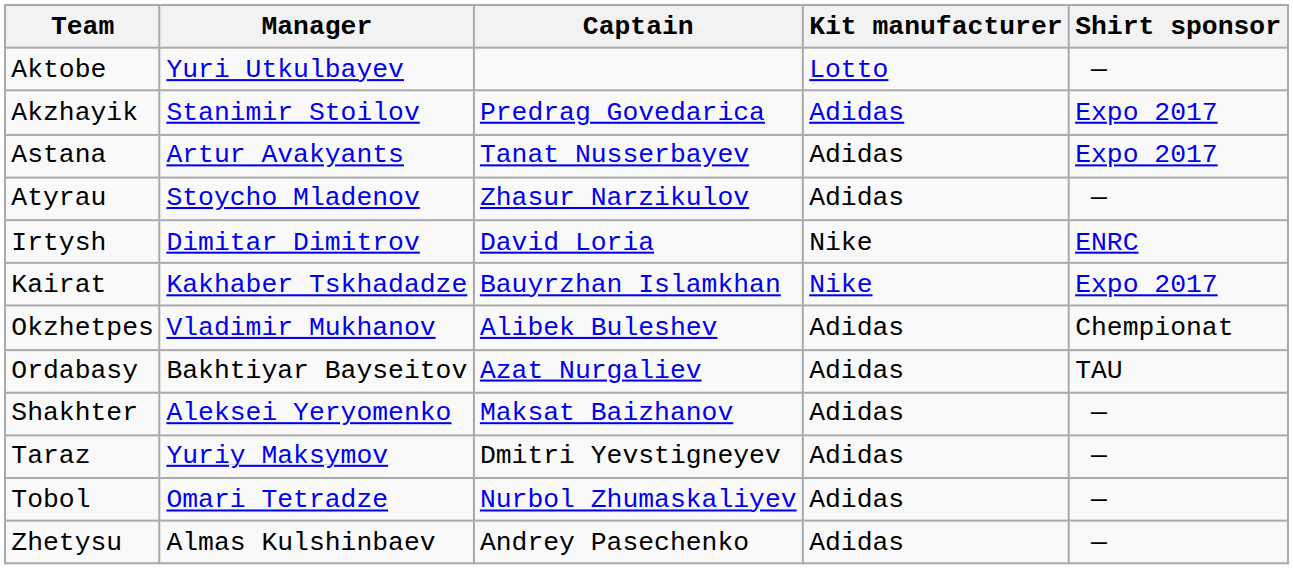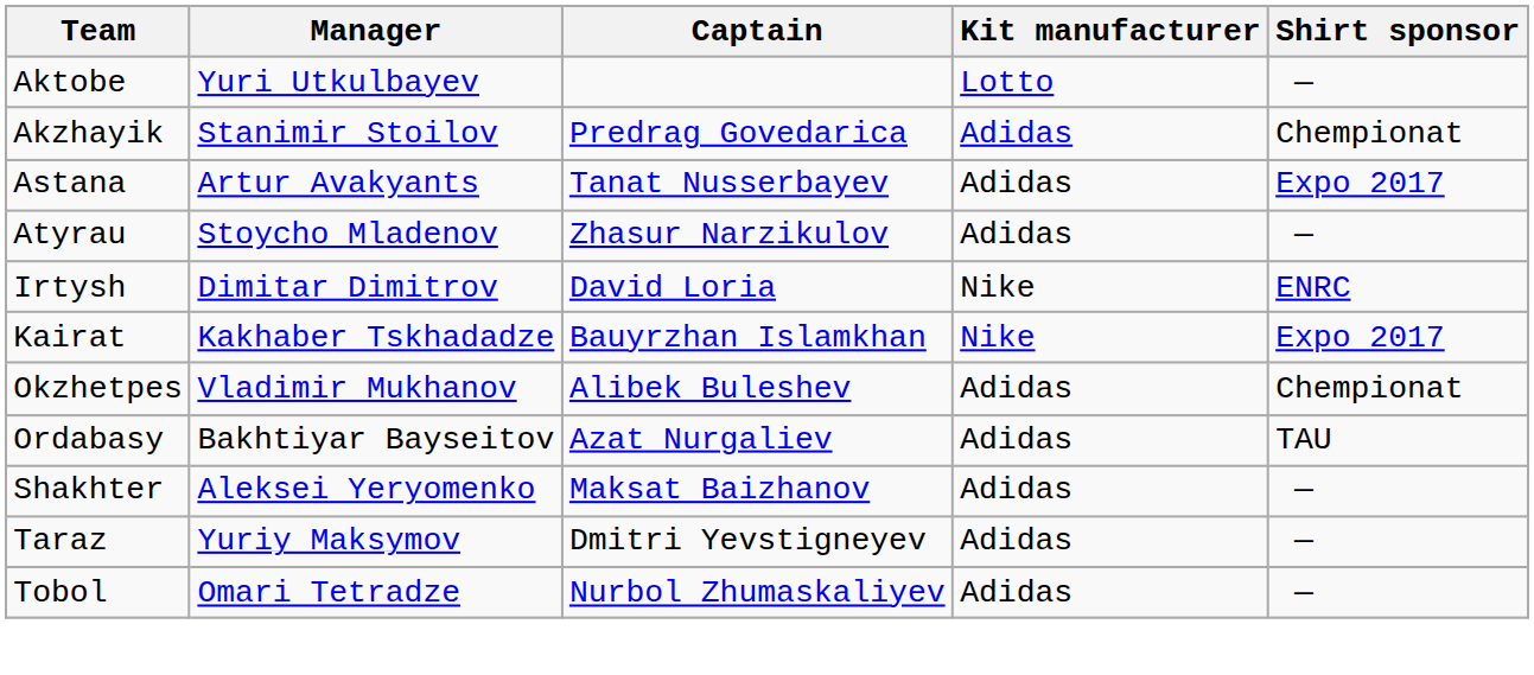 <table class="wikitable sortable" style="text-align: left;">
 <tr>
 <th>Team</th>
 <th>Manager</th>
 <th>Captain</th>
 <th>Kit manufacturer</th>
 <th>Shirt sponsor</th>
 </tr>
 <tr>
 <td>Aktobe</td>
 <td> <a href='#'>Yuri Utkulbayev</a></td>
 <td></td>
 <td><a href='#'>Lotto</a></td>
 <td> —</td>
 </tr>
 <tr>
 <td>Akzhayik</td>
 <td> <a href='#'>Stanimir Stoilov</a></td>
 <td> <a href='#'>Predrag Govedarica</a></td>
 <td><a href='#'>Adidas</a></td>
-<td><a href='#'>Expo 2017</a></td>
+<td>Chempionat</td>
 </tr>
 <tr>
 <td>Astana</td>
 <td> <a href='#'>Artur Avakyants</a></td>
 <td> <a href='#'>Tanat Nusserbayev</a></td>
 <td>Adidas</td>
 <td><a href='#'>Expo 2017</a></td>
 </tr>
 <tr>
 <td>Atyrau</td>
 <td> <a href='#'>Stoycho Mladenov</a></td>
 <td> <a href='#'>Zhasur Narzikulov</a></td>
 <td>Adidas</td>
 <td> —</td>
 </tr>
 <tr>
 <td>Irtysh</td>
 <td> <a href='#'>Dimitar Dimitrov</a></td>
 <td> <a href='#'>David Loria</a></td>
 <td>Nike</td>
 <td><a href='#'>ENRC</a></td>
 </tr>
 <tr>
 <td>Kairat</td>
 <td> <a href='#'>Kakhaber Tskhadadze</a></td>
 <td> <a href='#'>Bauyrzhan Islamkhan</a></td>
 <td><a href='#'>Nike</a></td>
 <td><a href='#'>Expo 2017</a></td>
 </tr>
 <tr>
 <td>Okzhetpes</td>
 <td> <a href='#'>Vladimir Mukhanov</a></td>
 <td> <a href='#'>Alibek Buleshev</a></td>
 <td>Adidas</td>
 <td>Chempionat</td>
 </tr>
 <tr>
 <td>Ordabasy</td>
 <td> Bakhtiyar Bayseitov</td>
 <td> <a href='#'>Azat Nurgaliev</a></td>
 <td>Adidas</td>
 <td>TAU</td>
 </tr>
 <tr>
 <td>Shakhter</td>
 <td> <a href='#'>Aleksei Yeryomenko</a></td>
 <td> <a href='#'>Maksat Baizhanov</a></td>
 <td>Adidas</td>
 <td> —</td>
 </tr>
 <tr>
 <td>Taraz</td>
 <td> <a href='#'>Yuriy Maksymov</a></td>
 <td> Dmitri Yevstigneyev</td>
 <td>Adidas</td>
 <td> —</td>
 </tr>
 <tr>
 <td>Tobol</td>
 <td> <a href='#'>Omari Tetradze</a></td>
 <td> <a href='#'>Nurbol Zhumaskaliyev</a></td>
 <td>Adidas</td>
 <td> —</td>
 </tr>
-<tr>
-<td>Zhetysu</td>
-<td> Almas Kulshinbaev</td>
-<td> Andrey Pasechenko</td>
-<td>Adidas</td>
-<td> —</td>
-</tr>
 </table>
